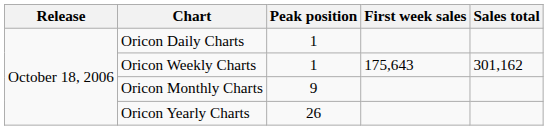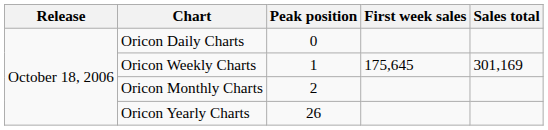 <table class="wikitable">
 <tr>
 <th>Release</th>
 <th>Chart</th>
 <th>Peak position</th>
 <th>First week sales</th>
 <th>Sales total</th>
 </tr>
 <tr>
 <td rowspan="4">October 18, 2006</td>
 <td>Oricon Daily Charts</td>
-<td align="center">1</td>
+<td align="center">0</td>
 <td></td>
 <td></td>
 </tr>
 <tr>
 <td>Oricon Weekly Charts</td>
 <td align="center">1</td>
-<td>175,643</td>
-<td>301,162</td>
+<td>175,645</td>
+<td>301,169</td>
 </tr>
 <tr>
 <td>Oricon Monthly Charts</td>
-<td align="center">9</td>
+<td align="center">2</td>
 <td></td>
 <td></td>
 </tr>
 <tr>
 <td>Oricon Yearly Charts</td>
 <td align="center">26</td>
 <td></td>
 <td></td>
 </tr>
 </table>
